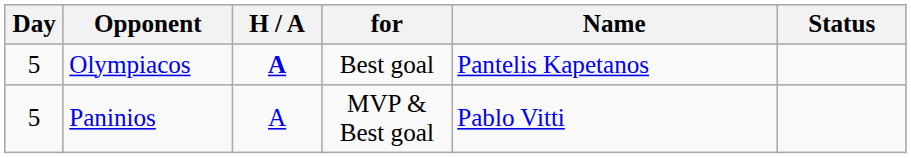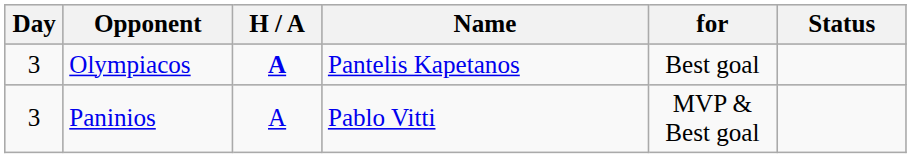 <table class="wikitable" style="text-align: left">
 <tr>
 <th width="030">Day</th>
 <th width="100">Opponent</th>
 <th width="050">H / A</th>
+<th width="200">Name</th>
 <th width="075">for</th>
-<th width="200">Name</th>
 <th width="075">Status</th>
 </tr>
 <tr>
-<td style="text-align: center">5</td>
+<td style="text-align: center">3</td>
 <td><a href='#'>Olympiacos</a></td>
 <td style="text-align: center"><strong><a href='#'>A</a></strong></td>
+<td> <a href='#'>Pantelis Kapetanos</a></td>
 <td style="text-align: center">Best goal</td>
-<td> <a href='#'>Pantelis Kapetanos</a></td>
 <td></td>
 </tr>
 <tr>
-<td style="text-align: center">5</td>
+<td style="text-align: center">3</td>
 <td><a href='#'>Paninios</a></td>
 <td style="text-align: center"><a href='#'>A</a></td>
+<td> <a href='#'>Pablo Vitti</a></td>
 <td style="text-align: center">MVP & Best goal</td>
-<td> <a href='#'>Pablo Vitti</a></td>
 <td></td>
 </tr>
 </table>
